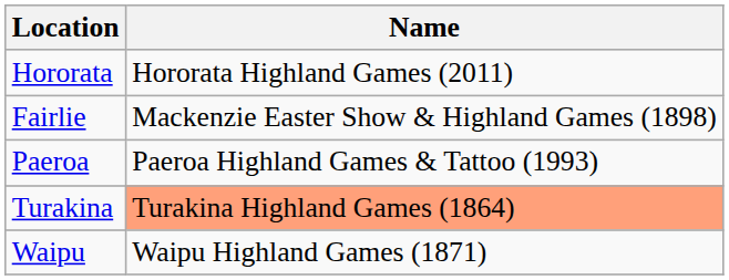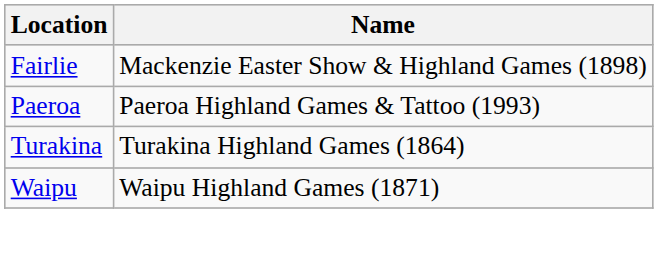 <table class="wikitable">
 <tr>
 <th>Location</th>
 <th>Name</th>
-</tr>
-<tr>
-<td><a href='#'>Hororata</a></td>
-<td>Hororata Highland Games (2011)</td>
 </tr>
 <tr>
 <td><a href='#'>Fairlie</a></td>
 <td>Mackenzie Easter Show & Highland Games (1898)</td>
 </tr>
 <tr>
 <td><a href='#'>Paeroa</a></td>
 <td>Paeroa Highland Games & Tattoo (1993)</td>
 </tr>
 <tr>
 <td><a href='#'>Turakina</a></td>
-<td style="background: lightsalmon;">Turakina Highland Games (1864)</td>
+<td>Turakina Highland Games (1864)</td>
 </tr>
 <tr>
 <td><a href='#'>Waipu</a></td>
 <td>Waipu Highland Games (1871)</td>
 </tr>
 </table>
